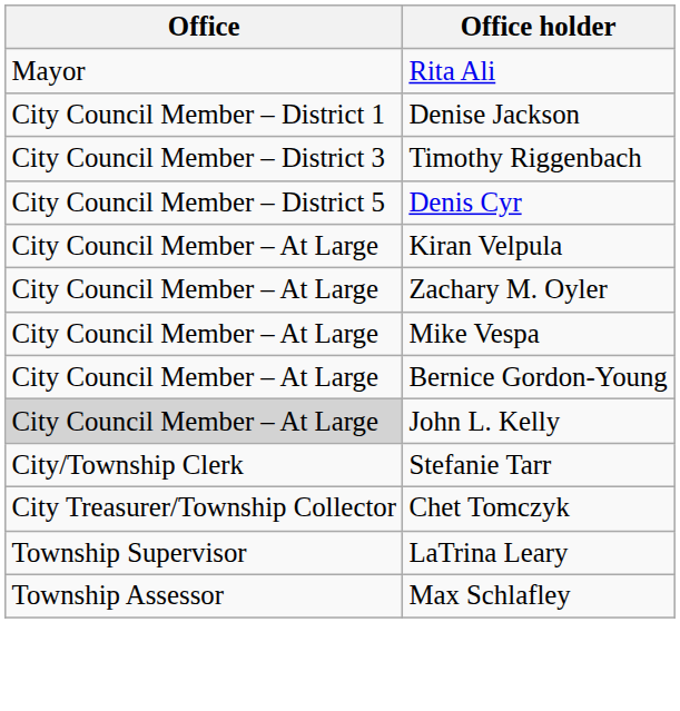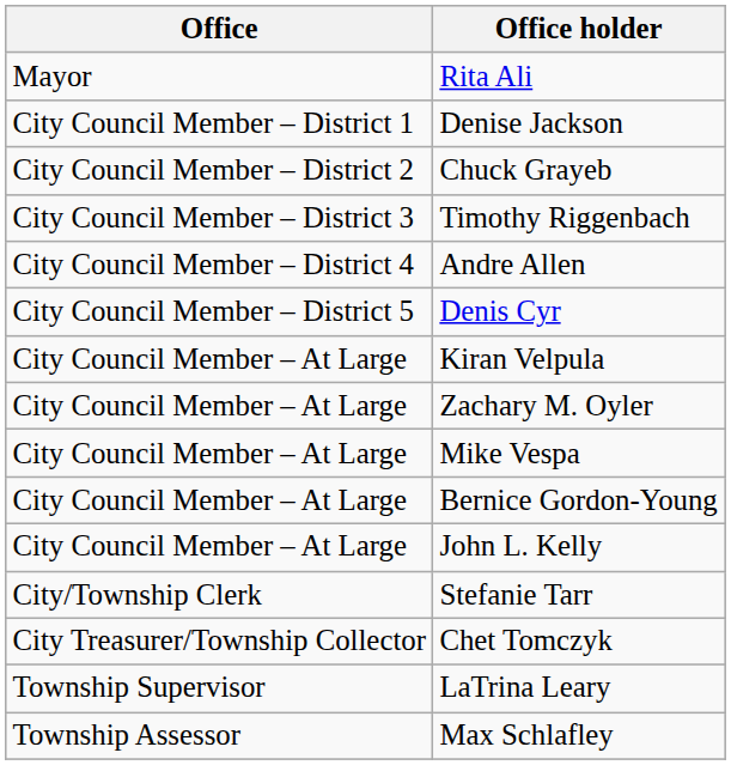 <table class="wikitable sortable">
 <tr>
 <th>Office</th>
 <th>Office holder</th>
 </tr>
 <tr>
 <td>Mayor</td>
 <td><a href='#'>Rita Ali</a></td>
 </tr>
 <tr>
 <td>City Council Member – District 1</td>
 <td>Denise Jackson</td>
 </tr>
 <tr>
+<td>City Council Member – District 2</td>
+<td>Chuck Grayeb</td>
+</tr>
+<tr>
 <td>City Council Member – District 3</td>
 <td>Timothy Riggenbach</td>
+</tr>
+<tr>
+<td>City Council Member – District 4</td>
+<td>Andre Allen</td>
 </tr>
 <tr>
 <td>City Council Member – District 5</td>
 <td><a href='#'>Denis Cyr</a></td>
 </tr>
 <tr>
 <td>City Council Member – At Large</td>
 <td>Kiran Velpula</td>
 </tr>
 <tr>
 <td>City Council Member – At Large</td>
 <td>Zachary M. Oyler</td>
 </tr>
 <tr>
 <td>City Council Member – At Large</td>
 <td>Mike Vespa</td>
 </tr>
 <tr>
 <td>City Council Member – At Large</td>
 <td>Bernice Gordon-Young</td>
 </tr>
 <tr>
-<td style="background: lightgrey;">City Council Member – At Large</td>
+<td>City Council Member – At Large</td>
 <td>John L. Kelly</td>
 </tr>
 <tr>
 <td>City/Township Clerk</td>
 <td>Stefanie Tarr</td>
 </tr>
 <tr>
 <td>City Treasurer/Township Collector</td>
 <td>Chet Tomczyk</td>
 </tr>
 <tr>
 <td>Township Supervisor</td>
 <td>LaTrina Leary</td>
 </tr>
 <tr>
 <td>Township Assessor</td>
 <td>Max Schlafley</td>
 </tr>
 </table>
